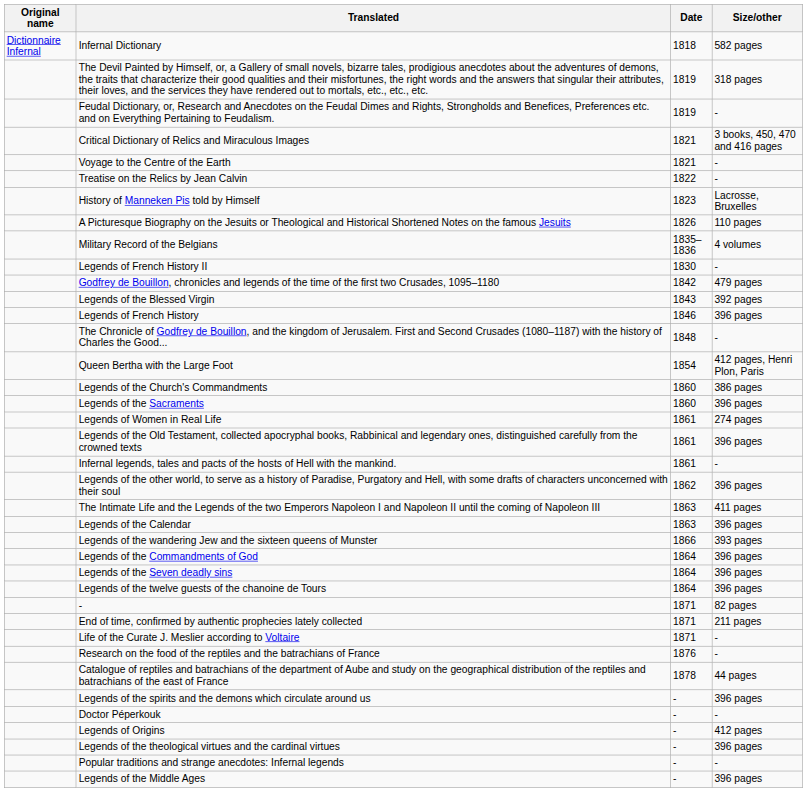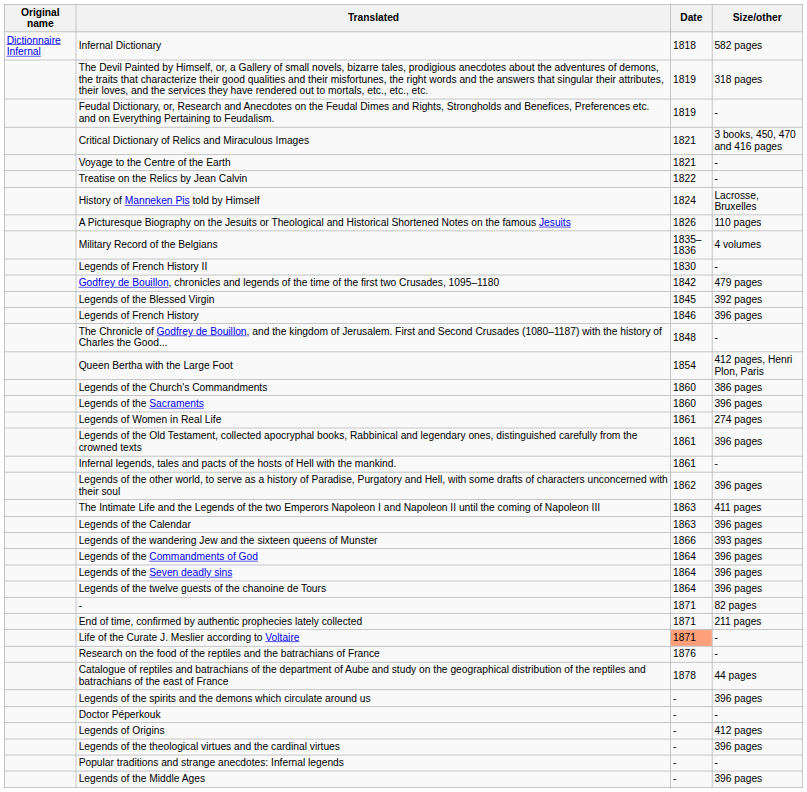 <table class=wikitable>
 <tr>
 <th>Original name</th>
 <th>Translated</th>
 <th>Date</th>
 <th>Size/other</th>
 </tr>
 <tr>
 <td><a href='#'>Dictionnaire Infernal</a></td>
 <td>Infernal Dictionary</td>
 <td>1818</td>
 <td>582 pages</td>
 </tr>
 <tr>
 <td></td>
 <td>The Devil Painted by Himself, or, a Gallery of small novels, bizarre tales, prodigious anecdotes about the adventures of demons, the traits that characterize their good qualities and their misfortunes, the right words and the answers that singular their attributes, their loves, and the services they have rendered out to mortals, etc., etc., etc.</td>
 <td>1819</td>
 <td>318 pages</td>
 </tr>
 <tr>
 <td></td>
 <td>Feudal Dictionary, or, Research and Anecdotes on the Feudal Dimes and Rights, Strongholds and Benefices, Preferences etc. and on Everything Pertaining to Feudalism.</td>
 <td>1819</td>
 <td>-</td>
 </tr>
 <tr>
 <td></td>
 <td>Critical Dictionary of Relics and Miraculous Images</td>
 <td>1821</td>
 <td>3 books, 450, 470 and 416 pages</td>
 </tr>
 <tr>
 <td></td>
 <td>Voyage to the Centre of the Earth</td>
 <td>1821</td>
 <td>-</td>
 </tr>
 <tr>
 <td></td>
 <td>Treatise on the Relics by Jean Calvin</td>
 <td>1822</td>
 <td>-</td>
 </tr>
 <tr>
 <td></td>
 <td>History of <a href='#'>Manneken Pis</a> told by Himself</td>
-<td>1823</td>
+<td>1824</td>
 <td>Lacrosse, Bruxelles</td>
 </tr>
 <tr>
 <td></td>
 <td>A Picturesque Biography on the Jesuits or Theological and Historical Shortened Notes on the famous <a href='#'>Jesuits</a></td>
 <td>1826</td>
 <td>110 pages</td>
 </tr>
 <tr>
 <td></td>
 <td>Military Record of the Belgians</td>
 <td>1835–1836</td>
 <td>4 volumes</td>
 </tr>
 <tr>
 <td></td>
 <td>Legends of French History II</td>
 <td>1830</td>
 <td>-</td>
 </tr>
 <tr>
 <td></td>
 <td><a href='#'>Godfrey de Bouillon</a>, chronicles and legends of the time of the first two Crusades, 1095–1180</td>
 <td>1842</td>
 <td>479 pages</td>
 </tr>
 <tr>
 <td></td>
 <td>Legends of the Blessed Virgin</td>
-<td>1843</td>
+<td>1845</td>
 <td>392 pages</td>
 </tr>
 <tr>
 <td></td>
 <td>Legends of French History</td>
 <td>1846</td>
 <td>396 pages</td>
 </tr>
 <tr>
 <td></td>
 <td>The Chronicle of <a href='#'>Godfrey de Bouillon</a>, and the kingdom of Jerusalem. First and Second Crusades (1080–1187) with the history of Charles the Good...</td>
 <td>1848</td>
 <td>-</td>
 </tr>
 <tr>
 <td></td>
 <td>Queen Bertha with the Large Foot</td>
 <td>1854</td>
 <td>412 pages, Henri Plon, Paris</td>
 </tr>
 <tr>
 <td></td>
 <td>Legends of the Church's Commandments</td>
 <td>1860</td>
 <td>386 pages</td>
 </tr>
 <tr>
 <td></td>
 <td>Legends of the <a href='#'>Sacraments</a></td>
 <td>1860</td>
 <td>396 pages</td>
 </tr>
 <tr>
 <td></td>
 <td>Legends of Women in Real Life</td>
 <td>1861</td>
 <td>274 pages</td>
 </tr>
 <tr>
 <td></td>
 <td>Legends of the Old Testament, collected apocryphal books, Rabbinical and legendary ones, distinguished carefully from the crowned texts</td>
 <td>1861</td>
 <td>396 pages</td>
 </tr>
 <tr>
 <td></td>
 <td>Infernal legends, tales and pacts of the hosts of Hell with the mankind.</td>
 <td>1861</td>
 <td>-</td>
 </tr>
 <tr>
 <td></td>
 <td>Legends of the other world, to serve as a history of Paradise, Purgatory and Hell, with some drafts of characters unconcerned with their soul</td>
 <td>1862</td>
 <td>396 pages</td>
 </tr>
 <tr>
 <td></td>
 <td>The Intimate Life and the Legends of the two Emperors Napoleon I and Napoleon II until the coming of Napoleon III</td>
 <td>1863</td>
 <td>411 pages</td>
 </tr>
 <tr>
 <td></td>
 <td>Legends of the Calendar</td>
 <td>1863</td>
 <td>396 pages</td>
 </tr>
 <tr>
 <td></td>
 <td>Legends of the wandering Jew and the sixteen queens of Munster</td>
 <td>1866</td>
 <td>393 pages</td>
 </tr>
 <tr>
 <td></td>
 <td>Legends of the <a href='#'>Commandments of God</a></td>
 <td>1864</td>
 <td>396 pages</td>
 </tr>
 <tr>
 <td></td>
 <td>Legends of the <a href='#'>Seven deadly sins</a></td>
 <td>1864</td>
 <td>396 pages</td>
 </tr>
 <tr>
 <td></td>
 <td>Legends of the twelve guests of the chanoine de Tours</td>
 <td>1864</td>
 <td>396 pages</td>
 </tr>
 <tr>
 <td></td>
 <td>-</td>
 <td>1871</td>
 <td>82 pages</td>
 </tr>
 <tr>
 <td></td>
 <td>End of time, confirmed by authentic prophecies lately collected</td>
 <td>1871</td>
 <td>211 pages</td>
 </tr>
 <tr>
 <td></td>
 <td>Life of the Curate J. Meslier according to <a href='#'>Voltaire</a></td>
-<td>1871</td>
+<td style="background: lightsalmon;">1871</td>
 <td>-</td>
 </tr>
 <tr>
 <td></td>
 <td>Research on the food of the reptiles and the batrachians of France</td>
 <td>1876</td>
 <td>-</td>
 </tr>
 <tr>
 <td></td>
 <td>Catalogue of reptiles and batrachians of the department of Aube and study on the geographical distribution of the reptiles and batrachians of the east of France</td>
 <td>1878</td>
 <td>44 pages</td>
 </tr>
 <tr>
 <td></td>
 <td>Legends of the spirits and the demons which circulate around us</td>
 <td>-</td>
 <td>396 pages</td>
 </tr>
 <tr>
 <td></td>
 <td>Doctor Péperkouk</td>
 <td>-</td>
 <td>-</td>
 </tr>
 <tr>
 <td></td>
 <td>Legends of Origins</td>
 <td>-</td>
 <td>412 pages</td>
 </tr>
 <tr>
 <td></td>
 <td>Legends of the theological virtues and the cardinal virtues</td>
 <td>-</td>
 <td>396 pages</td>
 </tr>
 <tr>
 <td></td>
 <td>Popular traditions and strange anecdotes: Infernal legends</td>
 <td>-</td>
 <td>-</td>
 </tr>
 <tr>
 <td></td>
 <td>Legends of the Middle Ages</td>
 <td>-</td>
 <td>396 pages</td>
 </tr>
 </table>
